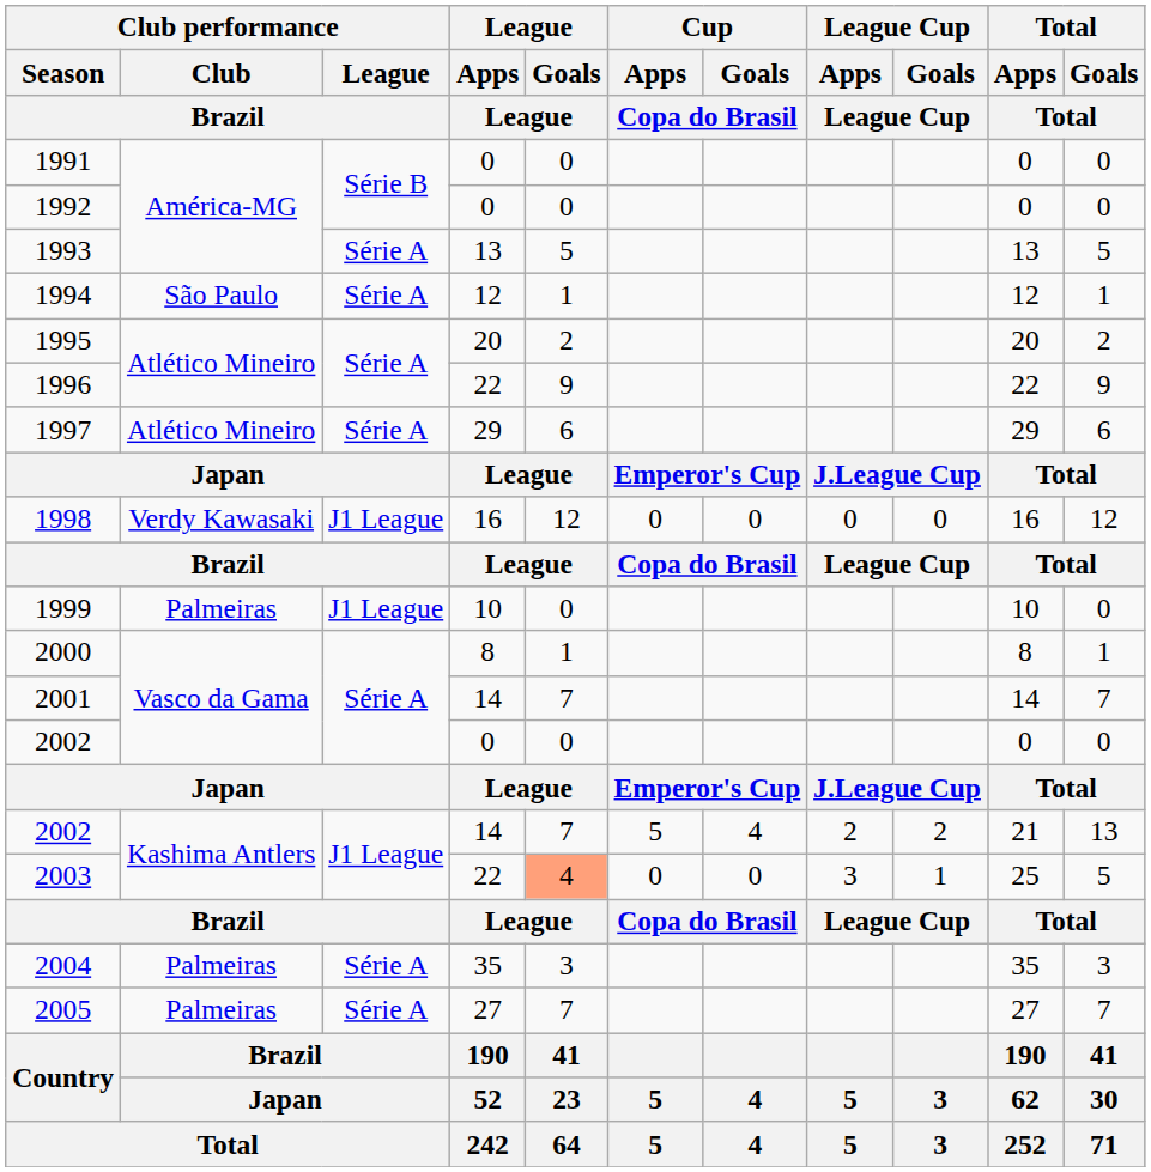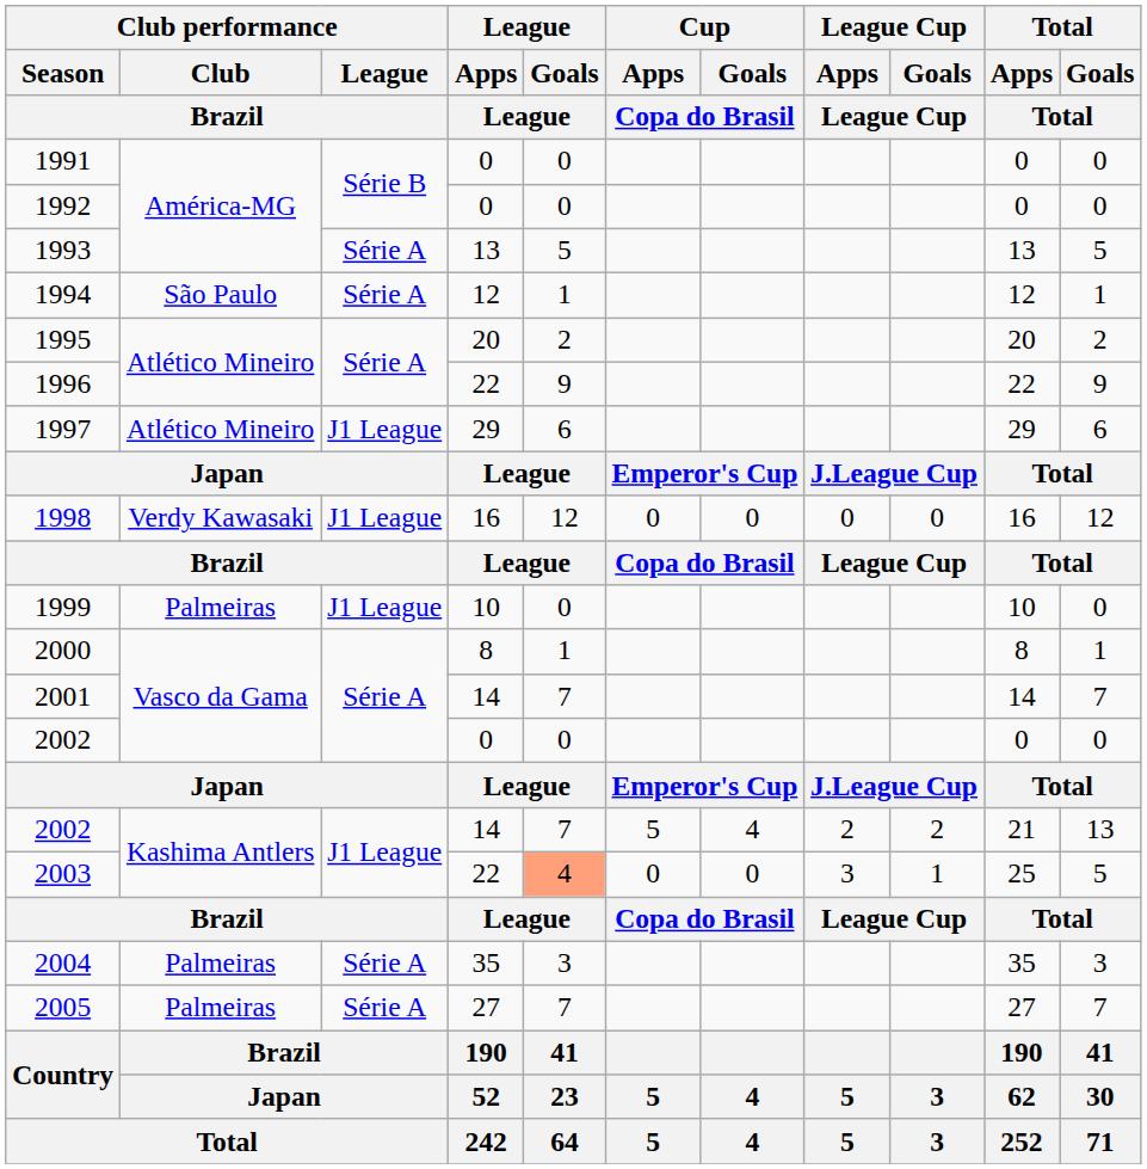 <table class="wikitable" style="text-align:center;">
 <tr>
 <th colspan=3>Club performance</th>
 <th colspan=2>League</th>
 <th colspan=2>Cup</th>
 <th colspan=2>League Cup</th>
 <th colspan=2>Total</th>
 </tr>
 <tr>
 <th>Season</th>
 <th>Club</th>
 <th>League</th>
 <th>Apps</th>
 <th>Goals</th>
 <th>Apps</th>
 <th>Goals</th>
 <th>Apps</th>
 <th>Goals</th>
 <th>Apps</th>
 <th>Goals</th>
 </tr>
 <tr>
 <th colspan=3>Brazil</th>
 <th colspan=2>League</th>
 <th colspan=2><a href='#'>Copa do Brasil</a></th>
 <th colspan=2>League Cup</th>
 <th colspan=2>Total</th>
 </tr>
 <tr>
 <td>1991</td>
 <td rowspan="3"><a href='#'>América-MG</a></td>
 <td rowspan="2"><a href='#'>Série B</a></td>
 <td>0</td>
 <td>0</td>
 <td></td>
 <td></td>
 <td></td>
 <td></td>
 <td>0</td>
 <td>0</td>
 </tr>
 <tr>
 <td>1992</td>
 <td>0</td>
 <td>0</td>
 <td></td>
 <td></td>
 <td></td>
 <td></td>
 <td>0</td>
 <td>0</td>
 </tr>
 <tr>
 <td>1993</td>
 <td><a href='#'>Série A</a></td>
 <td>13</td>
 <td>5</td>
 <td></td>
 <td></td>
 <td></td>
 <td></td>
 <td>13</td>
 <td>5</td>
 </tr>
 <tr>
 <td>1994</td>
 <td><a href='#'>São Paulo</a></td>
 <td><a href='#'>Série A</a></td>
 <td>12</td>
 <td>1</td>
 <td></td>
 <td></td>
 <td></td>
 <td></td>
 <td>12</td>
 <td>1</td>
 </tr>
 <tr>
 <td>1995</td>
 <td rowspan="2"><a href='#'>Atlético Mineiro</a></td>
 <td rowspan="2"><a href='#'>Série A</a></td>
 <td>20</td>
 <td>2</td>
 <td></td>
 <td></td>
 <td></td>
 <td></td>
 <td>20</td>
 <td>2</td>
 </tr>
 <tr>
 <td>1996</td>
 <td>22</td>
 <td>9</td>
 <td></td>
 <td></td>
 <td></td>
 <td></td>
 <td>22</td>
 <td>9</td>
 </tr>
 <tr>
 <td>1997</td>
 <td><a href='#'>Atlético Mineiro</a></td>
-<td><a href='#'>Série A</a></td>
+<td><a href='#'>J1 League</a></td>
 <td>29</td>
 <td>6</td>
 <td></td>
 <td></td>
 <td></td>
 <td></td>
 <td>29</td>
 <td>6</td>
 </tr>
 <tr>
 <th colspan=3>Japan</th>
 <th colspan=2>League</th>
 <th colspan=2><a href='#'>Emperor's Cup</a></th>
 <th colspan=2><a href='#'>J.League Cup</a></th>
 <th colspan=2>Total</th>
 </tr>
 <tr>
 <td><a href='#'>1998</a></td>
 <td><a href='#'>Verdy Kawasaki</a></td>
 <td><a href='#'>J1 League</a></td>
 <td>16</td>
 <td>12</td>
 <td>0</td>
 <td>0</td>
 <td>0</td>
 <td>0</td>
 <td>16</td>
 <td>12</td>
 </tr>
 <tr>
 <th colspan=3>Brazil</th>
 <th colspan=2>League</th>
 <th colspan=2><a href='#'>Copa do Brasil</a></th>
 <th colspan=2>League Cup</th>
 <th colspan=2>Total</th>
 </tr>
 <tr>
 <td>1999</td>
 <td><a href='#'>Palmeiras</a></td>
 <td><a href='#'>J1 League</a></td>
 <td>10</td>
 <td>0</td>
 <td></td>
 <td></td>
 <td></td>
 <td></td>
 <td>10</td>
 <td>0</td>
 </tr>
 <tr>
 <td>2000</td>
 <td rowspan="3"><a href='#'>Vasco da Gama</a></td>
 <td rowspan="3"><a href='#'>Série A</a></td>
 <td>8</td>
 <td>1</td>
 <td></td>
 <td></td>
 <td></td>
 <td></td>
 <td>8</td>
 <td>1</td>
 </tr>
 <tr>
 <td>2001</td>
 <td>14</td>
 <td>7</td>
 <td></td>
 <td></td>
 <td></td>
 <td></td>
 <td>14</td>
 <td>7</td>
 </tr>
 <tr>
 <td>2002</td>
 <td>0</td>
 <td>0</td>
 <td></td>
 <td></td>
 <td></td>
 <td></td>
 <td>0</td>
 <td>0</td>
 </tr>
 <tr>
 <th colspan=3>Japan</th>
 <th colspan=2>League</th>
 <th colspan=2><a href='#'>Emperor's Cup</a></th>
 <th colspan=2><a href='#'>J.League Cup</a></th>
 <th colspan=2>Total</th>
 </tr>
 <tr>
 <td><a href='#'>2002</a></td>
 <td rowspan="2"><a href='#'>Kashima Antlers</a></td>
 <td rowspan="2"><a href='#'>J1 League</a></td>
 <td>14</td>
 <td>7</td>
 <td>5</td>
 <td>4</td>
 <td>2</td>
 <td>2</td>
 <td>21</td>
 <td>13</td>
 </tr>
 <tr>
 <td><a href='#'>2003</a></td>
 <td>22</td>
 <td style="background: lightsalmon;">4</td>
 <td>0</td>
 <td>0</td>
 <td>3</td>
 <td>1</td>
 <td>25</td>
 <td>5</td>
 </tr>
 <tr>
 <th colspan=3>Brazil</th>
 <th colspan=2>League</th>
 <th colspan=2><a href='#'>Copa do Brasil</a></th>
 <th colspan=2>League Cup</th>
 <th colspan=2>Total</th>
 </tr>
 <tr>
 <td><a href='#'>2004</a></td>
 <td><a href='#'>Palmeiras</a></td>
 <td><a href='#'>Série A</a></td>
 <td>35</td>
 <td>3</td>
 <td></td>
 <td></td>
 <td></td>
 <td></td>
 <td>35</td>
 <td>3</td>
 </tr>
 <tr>
 <td><a href='#'>2005</a></td>
 <td><a href='#'>Palmeiras</a></td>
 <td><a href='#'>Série A</a></td>
 <td>27</td>
 <td>7</td>
 <td></td>
 <td></td>
 <td></td>
 <td></td>
 <td>27</td>
 <td>7</td>
 </tr>
 <tr>
 <th rowspan=2>Country</th>
 <th colspan=2>Brazil</th>
 <th>190</th>
 <th>41</th>
 <th></th>
 <th></th>
 <th></th>
 <th></th>
 <th>190</th>
 <th>41</th>
 </tr>
 <tr>
 <th colspan=2>Japan</th>
 <th>52</th>
 <th>23</th>
 <th>5</th>
 <th>4</th>
 <th>5</th>
 <th>3</th>
 <th>62</th>
 <th>30</th>
 </tr>
 <tr>
 <th colspan=3>Total</th>
 <th>242</th>
 <th>64</th>
 <th>5</th>
 <th>4</th>
 <th>5</th>
 <th>3</th>
 <th>252</th>
 <th>71</th>
 </tr>
 </table>
